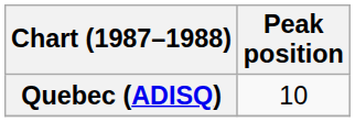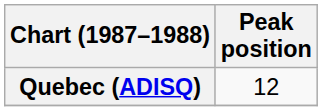 <table class="wikitable plainrowheaders" style="text-align:left">
 <tr>
 <th scope="col">Chart (1987–1988)</th>
 <th scope="col">Peak<br>position</th>
 </tr>
 <tr>
 <th scope="row">Quebec (<a href='#'>ADISQ</a>)</th>
-<td align="center">10</td>
+<td align="center">12</td>
 </tr>
 <tr>
 </tr>
 </table>
